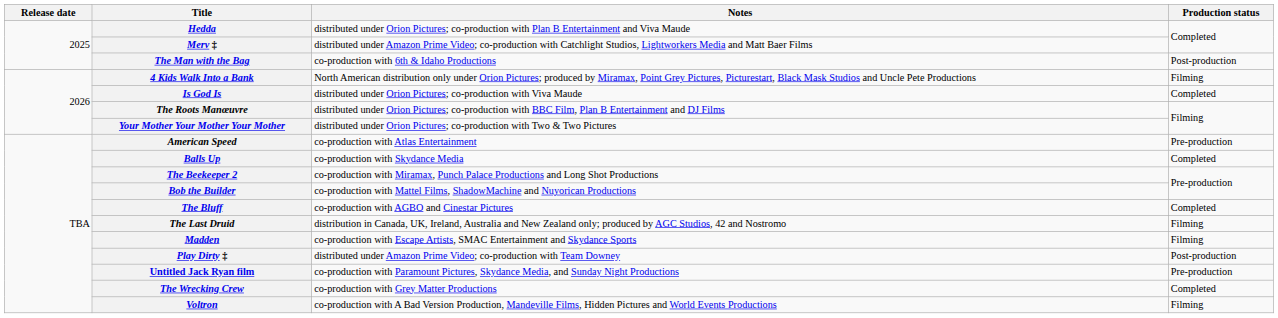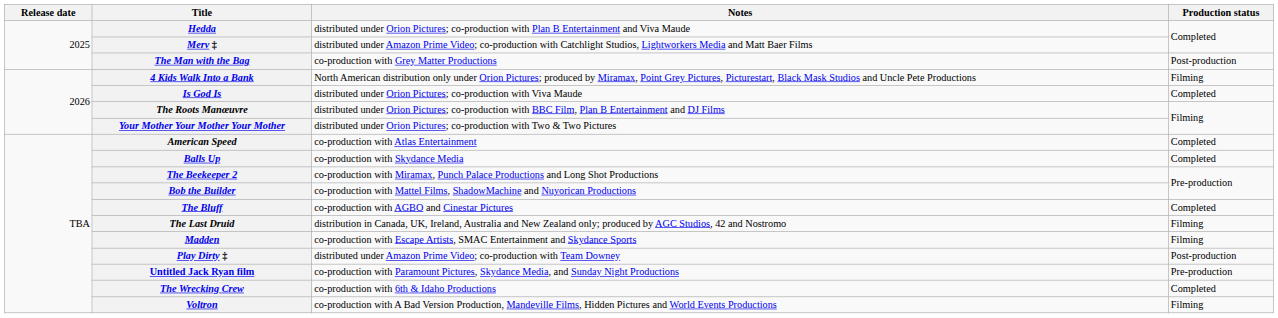 <table class="wikitable plainrowheaders sortable" style="width:100%;">
 <tr>
 <th scope="col" style="width:130px;">Release date</th>
 <th scope="col">Title</th>
 <th scope="col">Notes</th>
 <th scope="col">Production status</th>
 </tr>
 <tr>
 <td align="right" rowspan="3">2025</td>
 <th scope="row"><em><a href='#'>Hedda</a></em></th>
 <td>distributed under <a href='#'>Orion Pictures</a>; co-production with <a href='#'>Plan B Entertainment</a> and Viva Maude</td>
 <td rowspan="2">Completed</td>
 </tr>
 <tr>
 <th scope="row"><em><a href='#'>Merv</a></em> ‡</th>
 <td>distributed under <a href='#'>Amazon Prime Video</a>; co-production with Catchlight Studios, <a href='#'>Lightworkers Media</a> and Matt Baer Films</td>
 </tr>
 <tr>
 <th scope="row"><em><a href='#'>The Man with the Bag</a></em></th>
-<td>co-production with <a href='#'>6th & Idaho Productions</a></td>
+<td>co-production with <a href='#'>Grey Matter Productions</a></td>
 <td>Post-production</td>
 </tr>
 <tr>
 <td align="right" rowspan="4">2026</td>
 <th scope="row"><em><a href='#'>4 Kids Walk Into a Bank</a></em></th>
 <td>North American distribution only under <a href='#'>Orion Pictures</a>; produced by <a href='#'>Miramax</a>, <a href='#'>Point Grey Pictures</a>, <a href='#'>Picturestart</a>, <a href='#'>Black Mask Studios</a> and Uncle Pete Productions</td>
 <td>Filming</td>
 </tr>
 <tr>
 <th scope="row"><em><a href='#'>Is God Is</a></em></th>
 <td>distributed under <a href='#'>Orion Pictures</a>; co-production with Viva Maude</td>
 <td>Completed</td>
 </tr>
 <tr>
 <th scope="row"><em>The Roots Manœuvre</em></th>
 <td>distributed under <a href='#'>Orion Pictures</a>; co-production with <a href='#'>BBC Film</a>, <a href='#'>Plan B Entertainment</a> and <a href='#'>DJ Films</a></td>
 <td rowspan="2">Filming</td>
 </tr>
 <tr>
 <th scope="row"><em><a href='#'>Your Mother Your Mother Your Mother</a></em></th>
 <td>distributed under <a href='#'>Orion Pictures</a>; co-production with Two & Two Pictures</td>
 </tr>
 <tr>
 <td align="right" rowspan="13">TBA</td>
 <th scope="row"><em>American Speed</em></th>
 <td>co-production with <a href='#'>Atlas Entertainment</a></td>
-<td>Pre-production</td>
+<td>Completed</td>
 </tr>
 <tr>
 <th scope="row"><em><a href='#'>Balls Up</a></em></th>
 <td>co-production with <a href='#'>Skydance Media</a></td>
 <td>Completed</td>
 </tr>
 <tr>
 <th scope="row"><em><a href='#'>The Beekeeper 2</a></em></th>
 <td>co-production with <a href='#'>Miramax</a>, <a href='#'>Punch Palace Productions</a> and Long Shot Productions</td>
 <td rowspan="2">Pre-production</td>
 </tr>
 <tr>
 <th scope="row"><em><a href='#'>Bob the Builder</a></em></th>
 <td>co-production with <a href='#'>Mattel Films</a>, <a href='#'>ShadowMachine</a> and <a href='#'>Nuyorican Productions</a></td>
 </tr>
 <tr>
 <th scope="row"><em><a href='#'>The Bluff</a></em></th>
 <td>co-production with <a href='#'>AGBO</a> and <a href='#'>Cinestar Pictures</a></td>
 <td>Completed</td>
 </tr>
 <tr>
 <th scope="row"><em>The Last Druid</em></th>
 <td>distribution in Canada, UK, Ireland, Australia and New Zealand only; produced by <a href='#'>AGC Studios</a>, 42 and Nostromo</td>
 <td>Filming</td>
 </tr>
 <tr>
 <th scope="row"><em><a href='#'>Madden</a></em></th>
 <td>co-production with <a href='#'>Escape Artists</a>, SMAC Entertainment and <a href='#'>Skydance Sports</a></td>
 <td>Filming</td>
 </tr>
 <tr>
 <th scope="row"><em><a href='#'>Play Dirty</a></em> ‡</th>
 <td>distributed under <a href='#'>Amazon Prime Video</a>; co-production with <a href='#'>Team Downey</a></td>
 <td>Post-production</td>
 </tr>
 <tr>
 <th scope="row"><a href='#'>Untitled Jack Ryan film</a></th>
 <td>co-production with <a href='#'>Paramount Pictures</a>, <a href='#'>Skydance Media</a>, and <a href='#'>Sunday Night Productions</a></td>
 <td>Pre-production</td>
 </tr>
 <tr>
 <th scope="row"><em><a href='#'>The Wrecking Crew</a></em></th>
-<td>co-production with <a href='#'>Grey Matter Productions</a></td>
+<td>co-production with <a href='#'>6th & Idaho Productions</a></td>
 <td>Completed</td>
 </tr>
 <tr>
 <th scope="row"><em><a href='#'>Voltron</a></em></th>
 <td>co-production with A Bad Version Production, <a href='#'>Mandeville Films</a>, Hidden Pictures and <a href='#'>World Events Productions</a></td>
 <td>Filming</td>
 </tr>
 </table>
